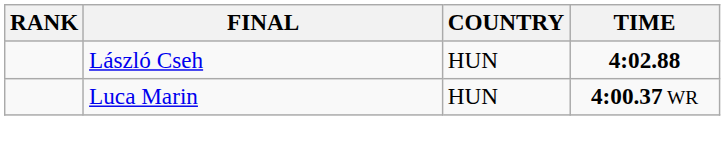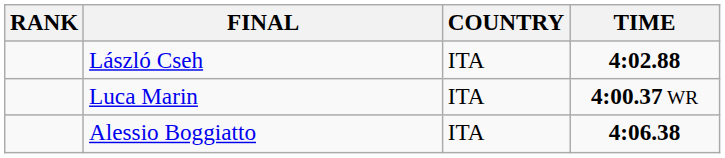 <table class="wikitable">
 <tr>
 <th>RANK</th>
 <th align="left" style="width: 15em">FINAL</th>
 <th>COUNTRY</th>
 <th style="width: 6em">TIME</th>
 </tr>
 <tr>
 <td align="center"></td>
 <td><a href='#'>László Cseh</a></td>
-<td> HUN</td>
+<td> ITA</td>
 <td align="center"><strong>4:02.88</strong></td>
 </tr>
 <tr>
 <td align="center"></td>
 <td><a href='#'>Luca Marin</a></td>
-<td> HUN</td>
+<td> ITA</td>
 <td align="center"><strong>4:00.37</strong><small> WR</small></td>
 </tr>
+<tr>
+<td align="center"></td>
+<td><a href='#'>Alessio Boggiatto</a></td>
+<td> ITA</td>
+<td align="center"><strong>4:06.38</strong></td>
+</tr>
 </table>
